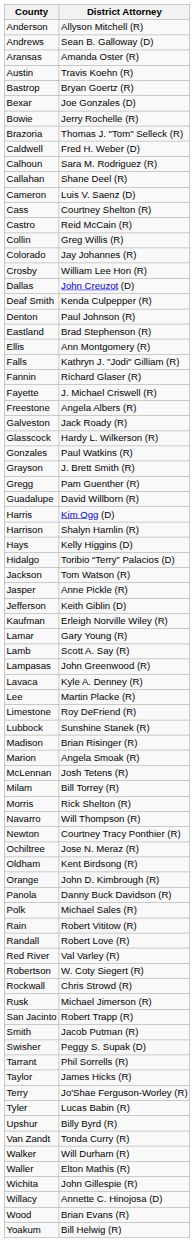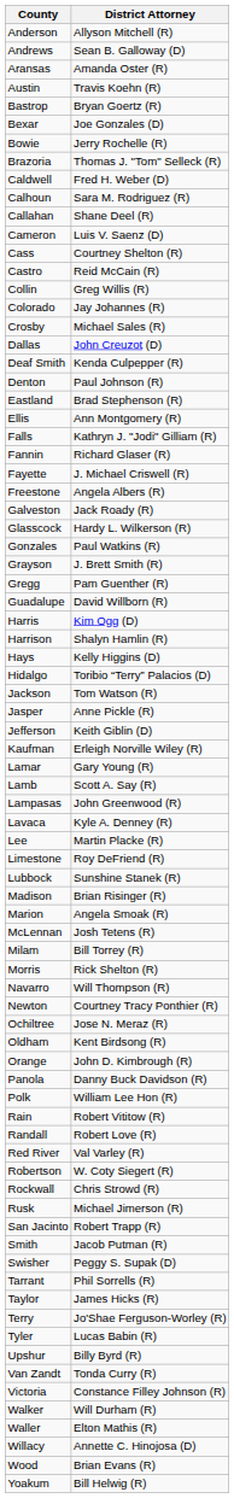 <table class="wikitable">
 <tr>
 <th>County</th>
 <th>District Attorney</th>
 </tr>
 <tr>
 <td>Anderson</td>
 <td>Allyson Mitchell (R)</td>
 </tr>
 <tr>
 <td>Andrews</td>
 <td>Sean B. Galloway (D)</td>
 </tr>
 <tr>
 <td>Aransas</td>
 <td>Amanda Oster (R)</td>
 </tr>
 <tr>
 <td>Austin</td>
 <td>Travis Koehn (R)</td>
 </tr>
 <tr>
 <td>Bastrop</td>
 <td>Bryan Goertz (R)</td>
 </tr>
 <tr>
 <td>Bexar</td>
 <td>Joe Gonzales (D)</td>
 </tr>
 <tr>
 <td>Bowie</td>
 <td>Jerry Rochelle (R)</td>
 </tr>
 <tr>
 <td>Brazoria</td>
 <td>Thomas J. "Tom" Selleck (R)</td>
 </tr>
 <tr>
 <td>Caldwell</td>
 <td>Fred H. Weber (D)</td>
 </tr>
 <tr>
 <td>Calhoun</td>
 <td>Sara M. Rodriguez (R)</td>
 </tr>
 <tr>
 <td>Callahan</td>
 <td>Shane Deel (R)</td>
 </tr>
 <tr>
 <td>Cameron</td>
 <td>Luis V. Saenz (D)</td>
 </tr>
 <tr>
 <td>Cass</td>
 <td>Courtney Shelton (R)</td>
 </tr>
 <tr>
 <td>Castro</td>
 <td>Reid McCain (R)</td>
 </tr>
 <tr>
 <td>Collin</td>
 <td>Greg Willis (R)</td>
 </tr>
 <tr>
 <td>Colorado</td>
 <td>Jay Johannes (R)</td>
 </tr>
 <tr>
 <td>Crosby</td>
-<td>William Lee Hon (R)</td>
+<td>Michael Sales (R)</td>
 </tr>
 <tr>
 <td>Dallas</td>
 <td><a href='#'>John Creuzot</a> (D)</td>
 </tr>
 <tr>
 <td>Deaf Smith</td>
 <td>Kenda Culpepper (R)</td>
 </tr>
 <tr>
 <td>Denton</td>
 <td>Paul Johnson (R)</td>
 </tr>
 <tr>
 <td>Eastland</td>
 <td>Brad Stephenson (R)</td>
 </tr>
 <tr>
 <td>Ellis</td>
 <td>Ann Montgomery (R)</td>
 </tr>
 <tr>
 <td>Falls</td>
 <td>Kathryn J. "Jodi" Gilliam (R)</td>
 </tr>
 <tr>
 <td>Fannin</td>
 <td>Richard Glaser (R)</td>
 </tr>
 <tr>
 <td>Fayette</td>
 <td>J. Michael Criswell (R)</td>
 </tr>
 <tr>
 <td>Freestone</td>
 <td>Angela Albers (R)</td>
 </tr>
 <tr>
 <td>Galveston</td>
 <td>Jack Roady (R)</td>
 </tr>
 <tr>
 <td>Glasscock</td>
 <td>Hardy L. Wilkerson (R)</td>
 </tr>
 <tr>
 <td>Gonzales</td>
 <td>Paul Watkins (R)</td>
 </tr>
 <tr>
 <td>Grayson</td>
 <td>J. Brett Smith (R)</td>
 </tr>
 <tr>
 <td>Gregg</td>
 <td>Pam Guenther (R)</td>
 </tr>
 <tr>
 <td>Guadalupe</td>
 <td>David Willborn (R)</td>
 </tr>
 <tr>
 <td>Harris</td>
 <td><a href='#'>Kim Ogg</a> (D)</td>
 </tr>
 <tr>
 <td>Harrison</td>
 <td>Shalyn Hamlin (R)</td>
 </tr>
 <tr>
 <td>Hays</td>
 <td>Kelly Higgins (D)</td>
 </tr>
 <tr>
 <td>Hidalgo</td>
 <td>Toribio “Terry” Palacios (D)</td>
 </tr>
 <tr>
 <td>Jackson</td>
 <td>Tom Watson (R)</td>
 </tr>
 <tr>
 <td>Jasper</td>
 <td>Anne Pickle (R)</td>
 </tr>
 <tr>
 <td>Jefferson</td>
 <td>Keith Giblin (D)</td>
 </tr>
 <tr>
 <td>Kaufman</td>
 <td>Erleigh Norville Wiley (R)</td>
 </tr>
 <tr>
 <td>Lamar</td>
 <td>Gary Young (R)</td>
 </tr>
 <tr>
 <td>Lamb</td>
 <td>Scott A. Say (R)</td>
 </tr>
 <tr>
 <td>Lampasas</td>
 <td>John Greenwood (R)</td>
 </tr>
 <tr>
 <td>Lavaca</td>
 <td>Kyle A. Denney (R)</td>
 </tr>
 <tr>
 <td>Lee</td>
 <td>Martin Placke (R)</td>
 </tr>
 <tr>
 <td>Limestone</td>
 <td>Roy DeFriend (R)</td>
 </tr>
 <tr>
 <td>Lubbock</td>
 <td>Sunshine Stanek (R)</td>
 </tr>
 <tr>
 <td>Madison</td>
 <td>Brian Risinger (R)</td>
 </tr>
 <tr>
 <td>Marion</td>
 <td>Angela Smoak (R)</td>
 </tr>
 <tr>
 <td>McLennan</td>
 <td>Josh Tetens (R)</td>
 </tr>
 <tr>
 <td>Milam</td>
 <td>Bill Torrey (R)</td>
 </tr>
 <tr>
 <td>Morris</td>
 <td>Rick Shelton (R)</td>
 </tr>
 <tr>
 <td>Navarro</td>
 <td>Will Thompson (R)</td>
 </tr>
 <tr>
 <td>Newton</td>
 <td>Courtney Tracy Ponthier (R)</td>
 </tr>
 <tr>
 <td>Ochiltree</td>
 <td>Jose N. Meraz (R)</td>
 </tr>
 <tr>
 <td>Oldham</td>
 <td>Kent Birdsong (R)</td>
 </tr>
 <tr>
 <td>Orange</td>
 <td>John D. Kimbrough (R)</td>
 </tr>
 <tr>
 <td>Panola</td>
 <td>Danny Buck Davidson (R)</td>
 </tr>
 <tr>
 <td>Polk</td>
-<td>Michael Sales (R)</td>
+<td>William Lee Hon (R)</td>
 </tr>
 <tr>
 <td>Rain</td>
 <td>Robert Vititow (R)</td>
 </tr>
 <tr>
 <td>Randall</td>
 <td>Robert Love (R)</td>
 </tr>
 <tr>
 <td>Red River</td>
 <td>Val Varley (R)</td>
 </tr>
 <tr>
 <td>Robertson</td>
 <td>W. Coty Siegert (R)</td>
 </tr>
 <tr>
 <td>Rockwall</td>
 <td>Chris Strowd (R)</td>
 </tr>
 <tr>
 <td>Rusk</td>
 <td>Michael Jimerson (R)</td>
 </tr>
 <tr>
 <td>San Jacinto</td>
 <td>Robert Trapp (R)</td>
 </tr>
 <tr>
 <td>Smith</td>
 <td>Jacob Putman (R)</td>
 </tr>
 <tr>
 <td>Swisher</td>
 <td>Peggy S. Supak (D)</td>
 </tr>
 <tr>
 <td>Tarrant</td>
 <td>Phil Sorrells (R)</td>
 </tr>
 <tr>
 <td>Taylor</td>
 <td>James Hicks (R)</td>
 </tr>
 <tr>
 <td>Terry</td>
 <td>Jo'Shae Ferguson-Worley (R)</td>
 </tr>
 <tr>
 <td>Tyler</td>
 <td>Lucas Babin (R)</td>
 </tr>
 <tr>
 <td>Upshur</td>
 <td>Billy Byrd (R)</td>
 </tr>
 <tr>
 <td>Van Zandt</td>
 <td>Tonda Curry (R)</td>
 </tr>
 <tr>
+<td>Victoria</td>
+<td>Constance Filley Johnson (R)</td>
+</tr>
+<tr>
 <td>Walker</td>
 <td>Will Durham (R)</td>
 </tr>
 <tr>
 <td>Waller</td>
 <td>Elton Mathis (R)</td>
-</tr>
-<tr>
-<td>Wichita</td>
-<td>John Gillespie (R)</td>
 </tr>
 <tr>
 <td>Willacy</td>
 <td>Annette C. Hinojosa (D)</td>
 </tr>
 <tr>
 <td>Wood</td>
 <td>Brian Evans (R)</td>
 </tr>
 <tr>
 <td>Yoakum</td>
 <td>Bill Helwig (R)</td>
 </tr>
 </table>
